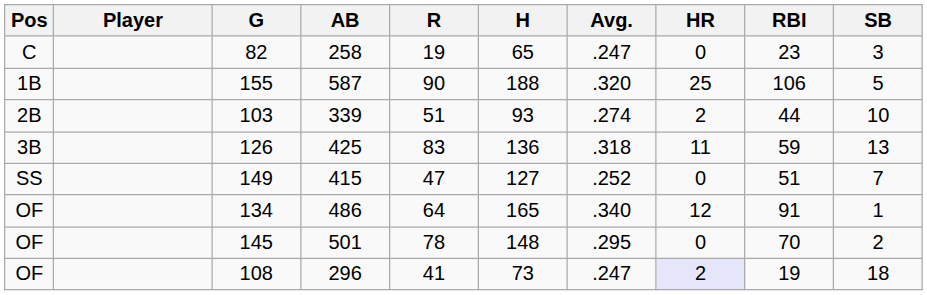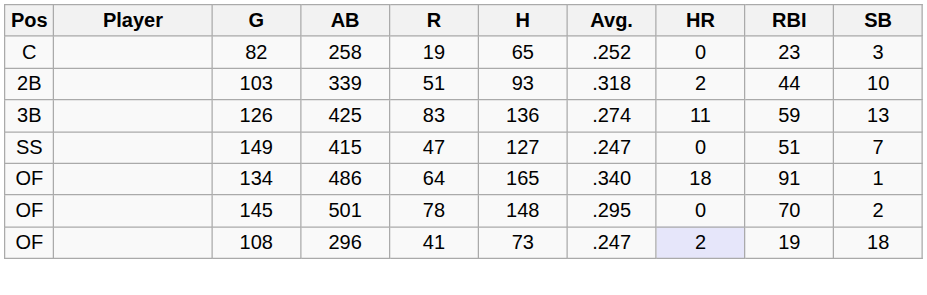 <table class="wikitable sortable">
 <tr>
 <th bgcolor="#DDDDFF" width="5%">Pos</th>
 <th bgcolor="#DDDDFF" width="16%">Player</th>
 <th bgcolor="#DDDDFF" width="9%">G</th>
 <th bgcolor="#DDDDFF" width="9%">AB</th>
 <th bgcolor="#DDDDFF" width="9%">R</th>
 <th bgcolor="#DDDDFF" width="9%">H</th>
 <th bgcolor="#DDDDFF" width="9%">Avg.</th>
 <th bgcolor="#DDDDFF" width="9%">HR</th>
 <th bgcolor="#DDDDFF" width="9%">RBI</th>
 <th bgcolor="#DDDDFF" width="9%">SB</th>
 </tr>
 <tr align="center">
 <td>C</td>
 <td></td>
 <td>82</td>
 <td>258</td>
 <td>19</td>
 <td>65</td>
-<td>.247</td>
+<td>.252</td>
 <td>0</td>
 <td>23</td>
 <td>3</td>
-</tr>
-<tr align="center">
-<td>1B</td>
-<td></td>
-<td>155</td>
-<td>587</td>
-<td>90</td>
-<td>188</td>
-<td>.320</td>
-<td>25</td>
-<td>106</td>
-<td>5</td>
 </tr>
 <tr align="center">
 <td>2B</td>
 <td></td>
 <td>103</td>
 <td>339</td>
 <td>51</td>
 <td>93</td>
-<td>.274</td>
+<td>.318</td>
 <td>2</td>
 <td>44</td>
 <td>10</td>
 </tr>
 <tr align="center">
 <td>3B</td>
 <td></td>
 <td>126</td>
 <td>425</td>
 <td>83</td>
 <td>136</td>
-<td>.318</td>
+<td>.274</td>
 <td>11</td>
 <td>59</td>
 <td>13</td>
 </tr>
 <tr align="center">
 <td>SS</td>
 <td></td>
 <td>149</td>
 <td>415</td>
 <td>47</td>
 <td>127</td>
-<td>.252</td>
+<td>.247</td>
 <td>0</td>
 <td>51</td>
 <td>7</td>
 </tr>
 <tr align="center">
 <td>OF</td>
 <td></td>
 <td>134</td>
 <td>486</td>
 <td>64</td>
 <td>165</td>
 <td>.340</td>
-<td>12</td>
+<td>18</td>
 <td>91</td>
 <td>1</td>
 </tr>
 <tr align="center">
 <td>OF</td>
 <td></td>
 <td>145</td>
 <td>501</td>
 <td>78</td>
 <td>148</td>
 <td>.295</td>
 <td>0</td>
 <td>70</td>
 <td>2</td>
 </tr>
 <tr align="center">
 <td>OF</td>
 <td></td>
 <td>108</td>
 <td>296</td>
 <td>41</td>
 <td>73</td>
 <td>.247</td>
 <td style="background: lavender;">2</td>
 <td>19</td>
 <td>18</td>
 </tr>
 </table>
